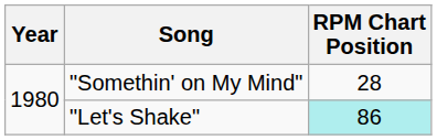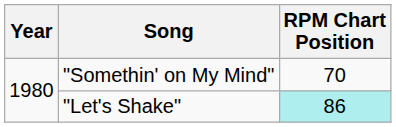 <table class="wikitable">
 <tr>
 <th>Year</th>
 <th>Song</th>
 <th>RPM Chart <br>Position</th>
 </tr>
 <tr>
 <td rowspan="2">1980</td>
 <td>"Somethin' on My Mind"</td>
-<td style="text-align:center;">28</td>
+<td style="text-align:center;">70</td>
 </tr>
 <tr>
 <td>"Let's Shake"</td>
 <td style="background: paleturquoise; text-align:center;">86</td>
 </tr>
 </table>
